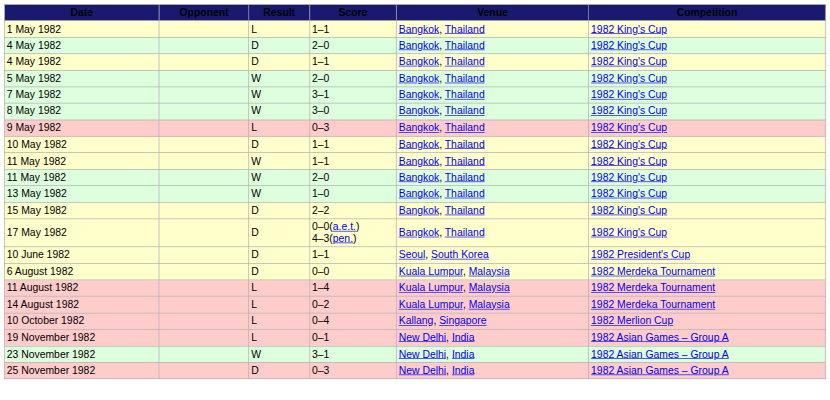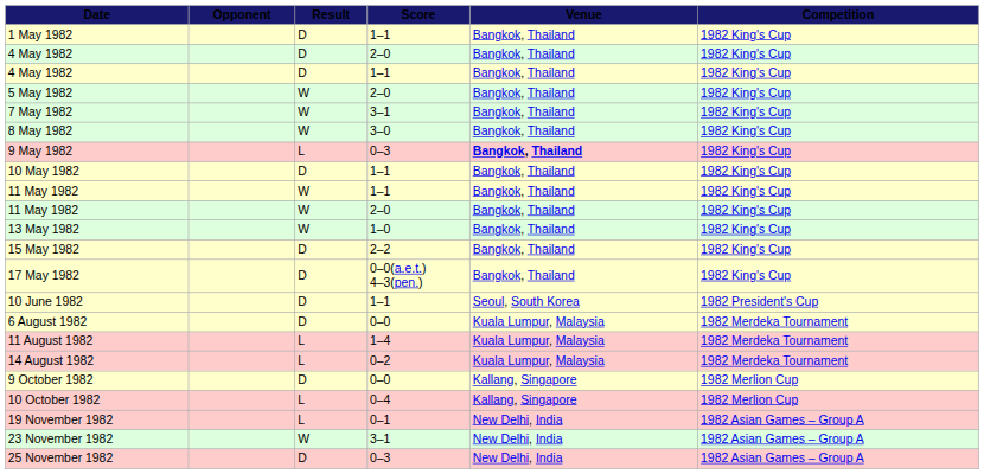 <table width=100% class="wikitable">
 <tr>
 <th style="background:#191970;"><span>Date</span></th>
 <th style="background:#191970;"><span>Opponent</span></th>
 <th style="background:#191970;"><span>Result</span></th>
 <th style="background:#191970;"><span>Score</span></th>
 <th style="background:#191970;"><span>Venue</span></th>
 <th style="background:#191970;"><span>Competition</span></th>
 </tr>
 <tr>
 </tr>
 <tr style="background:#ffc;">
 <td>1 May 1982</td>
 <td></td>
-<td>L</td>
+<td>D</td>
 <td>1–1</td>
 <td> <a href='#'>Bangkok</a>, <a href='#'>Thailand</a></td>
 <td><a href='#'>1982 King's Cup</a></td>
 </tr>
 <tr style="background:#dfd;">
 <td>4 May 1982</td>
 <td></td>
 <td>D</td>
 <td>2–0</td>
 <td> <a href='#'>Bangkok</a>, <a href='#'>Thailand</a></td>
 <td><a href='#'>1982 King's Cup</a></td>
 </tr>
 <tr style="background:#ffc;">
 <td>4 May 1982</td>
 <td></td>
 <td>D</td>
 <td>1–1</td>
 <td> <a href='#'>Bangkok</a>, <a href='#'>Thailand</a></td>
 <td><a href='#'>1982 King's Cup</a></td>
 </tr>
 <tr style="background:#dfd;">
 <td>5 May 1982</td>
 <td></td>
 <td>W</td>
 <td>2–0</td>
 <td> <a href='#'>Bangkok</a>, <a href='#'>Thailand</a></td>
 <td><a href='#'>1982 King's Cup</a></td>
 </tr>
 <tr style="background:#dfd;">
 <td>7 May 1982</td>
 <td></td>
 <td>W</td>
 <td>3–1</td>
 <td> <a href='#'>Bangkok</a>, <a href='#'>Thailand</a></td>
 <td><a href='#'>1982 King's Cup</a></td>
 </tr>
 <tr style="background:#dfd;">
 <td>8 May 1982</td>
 <td></td>
 <td>W</td>
 <td>3–0</td>
 <td> <a href='#'>Bangkok</a>, <a href='#'>Thailand</a></td>
 <td><a href='#'>1982 King's Cup</a></td>
 </tr>
 <tr style="background:#fcc;">
 <td>9 May 1982</td>
 <td></td>
 <td>L</td>
 <td>0–3</td>
-<td> <a href='#'>Bangkok</a>, <a href='#'>Thailand</a></td>
+<td><strong> <a href='#'>Bangkok</a>, <a href='#'>Thailand</a></strong></td>
 <td><a href='#'>1982 King's Cup</a></td>
 </tr>
 <tr style="background:#ffc;">
 <td>10 May 1982</td>
 <td></td>
 <td>D</td>
 <td>1–1</td>
 <td> <a href='#'>Bangkok</a>, <a href='#'>Thailand</a></td>
 <td><a href='#'>1982 King's Cup</a></td>
 </tr>
 <tr style="background:#ffc;">
 <td>11 May 1982</td>
 <td></td>
 <td>W</td>
 <td>1–1</td>
 <td> <a href='#'>Bangkok</a>, <a href='#'>Thailand</a></td>
 <td><a href='#'>1982 King's Cup</a></td>
 </tr>
 <tr style="background:#dfd;">
 <td>11 May 1982</td>
 <td></td>
 <td>W</td>
 <td>2–0</td>
 <td> <a href='#'>Bangkok</a>, <a href='#'>Thailand</a></td>
 <td><a href='#'>1982 King's Cup</a></td>
 </tr>
 <tr style="background:#dfd;">
 <td>13 May 1982</td>
 <td></td>
 <td>W</td>
 <td>1–0</td>
 <td> <a href='#'>Bangkok</a>, <a href='#'>Thailand</a></td>
 <td><a href='#'>1982 King's Cup</a></td>
 </tr>
 <tr style="background:#ffc;">
 <td>15 May 1982</td>
 <td></td>
 <td>D</td>
 <td>2–2</td>
 <td> <a href='#'>Bangkok</a>, <a href='#'>Thailand</a></td>
 <td><a href='#'>1982 King's Cup</a></td>
 </tr>
 <tr style="background:#ffc;">
 <td>17 May 1982</td>
 <td></td>
 <td>D</td>
 <td>0–0(<a href='#'>a.e.t.</a>)<br>4–3(<a href='#'>pen.</a>)</td>
 <td> <a href='#'>Bangkok</a>, <a href='#'>Thailand</a></td>
 <td><a href='#'>1982 King's Cup</a></td>
 </tr>
 <tr style="background:#ffc;">
 <td>10 June 1982</td>
 <td></td>
 <td>D</td>
 <td>1–1</td>
 <td> <a href='#'>Seoul</a>, <a href='#'>South Korea</a></td>
 <td><a href='#'>1982 President's Cup</a></td>
 </tr>
 <tr style="background:#ffc;">
 <td>6 August 1982</td>
 <td></td>
 <td>D</td>
 <td>0–0</td>
 <td> <a href='#'>Kuala Lumpur</a>, <a href='#'>Malaysia</a></td>
 <td><a href='#'>1982 Merdeka Tournament</a></td>
 </tr>
 <tr style="background:#fcc;">
 <td>11 August 1982</td>
 <td></td>
 <td>L</td>
 <td>1–4</td>
 <td> <a href='#'>Kuala Lumpur</a>, <a href='#'>Malaysia</a></td>
 <td><a href='#'>1982 Merdeka Tournament</a></td>
 </tr>
 <tr style="background:#fcc;">
 <td>14 August 1982</td>
 <td></td>
 <td>L</td>
 <td>0–2</td>
 <td> <a href='#'>Kuala Lumpur</a>, <a href='#'>Malaysia</a></td>
 <td><a href='#'>1982 Merdeka Tournament</a></td>
 </tr>
+<tr style="background:#ffc;">
+<td>9 October 1982</td>
+<td></td>
+<td>D</td>
+<td>0–0</td>
+<td> <a href='#'>Kallang</a>, <a href='#'>Singapore</a></td>
+<td><a href='#'>1982 Merlion Cup</a></td>
+</tr>
 <tr style="background:#fcc;">
 <td>10 October 1982</td>
 <td></td>
 <td>L</td>
 <td>0–4</td>
 <td> <a href='#'>Kallang</a>, <a href='#'>Singapore</a></td>
 <td><a href='#'>1982 Merlion Cup</a></td>
 </tr>
 <tr style="background:#fcc;">
 <td>19 November 1982</td>
 <td></td>
 <td>L</td>
 <td>0–1</td>
 <td> <a href='#'>New Delhi</a>, <a href='#'>India</a></td>
 <td><a href='#'>1982 Asian Games  – Group A</a></td>
 </tr>
 <tr style="background:#dfd;">
 <td>23 November 1982</td>
 <td></td>
 <td>W</td>
 <td>3–1</td>
 <td> <a href='#'>New Delhi</a>, <a href='#'>India</a></td>
 <td><a href='#'>1982 Asian Games  – Group A</a></td>
 </tr>
 <tr style="background:#fcc;">
 <td>25 November 1982</td>
 <td></td>
 <td>D</td>
 <td>0–3</td>
 <td> <a href='#'>New Delhi</a>, <a href='#'>India</a></td>
 <td><a href='#'>1982 Asian Games  – Group A</a></td>
 </tr>
 </table>
